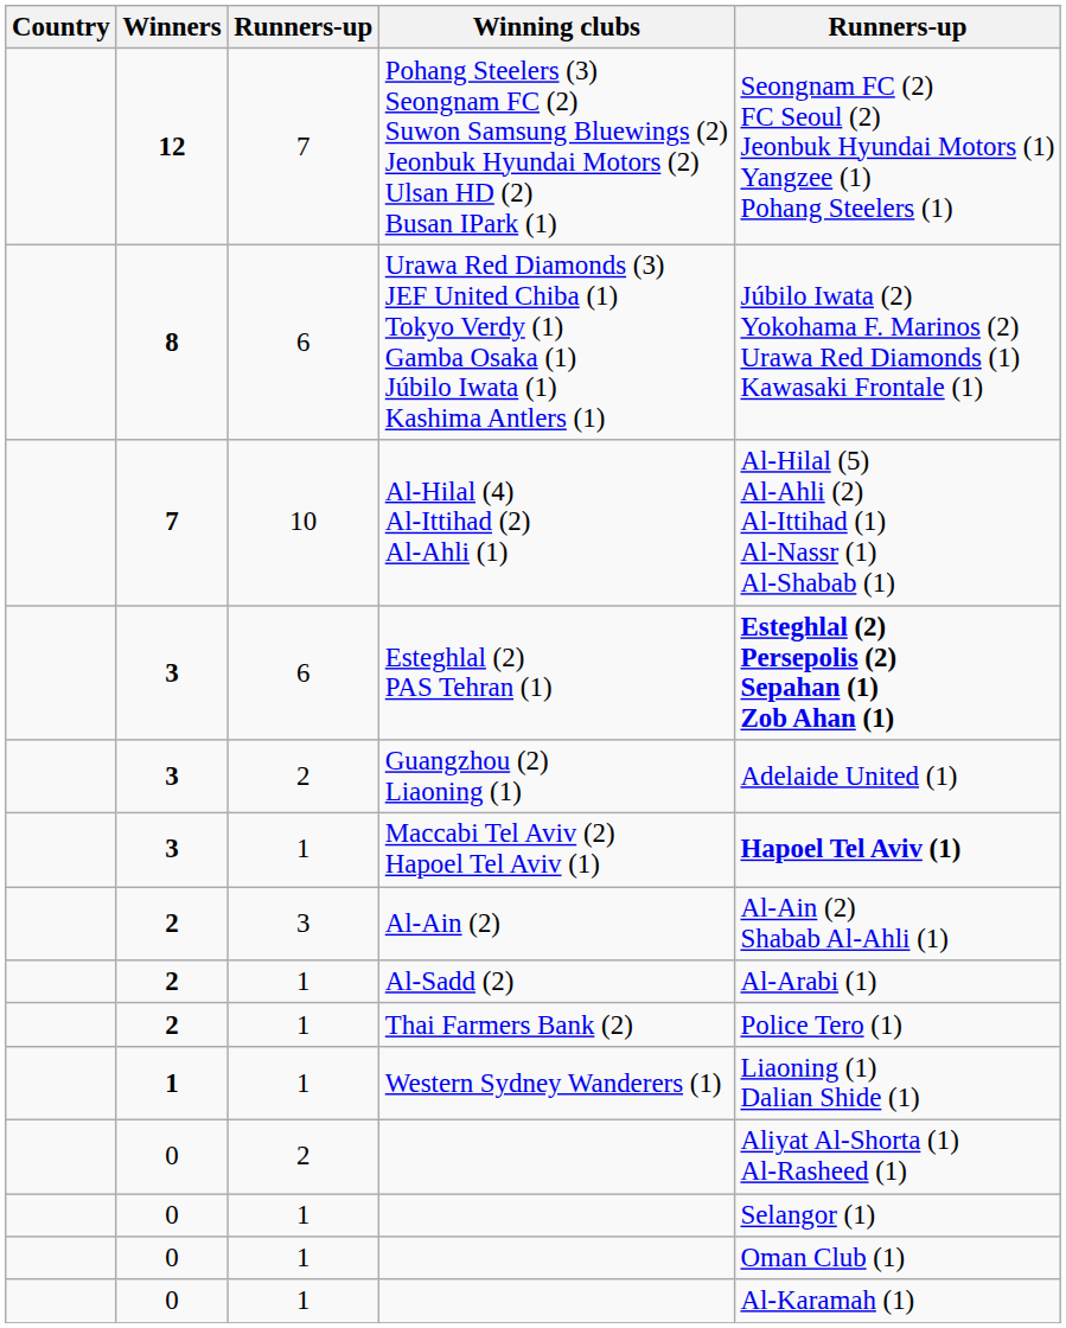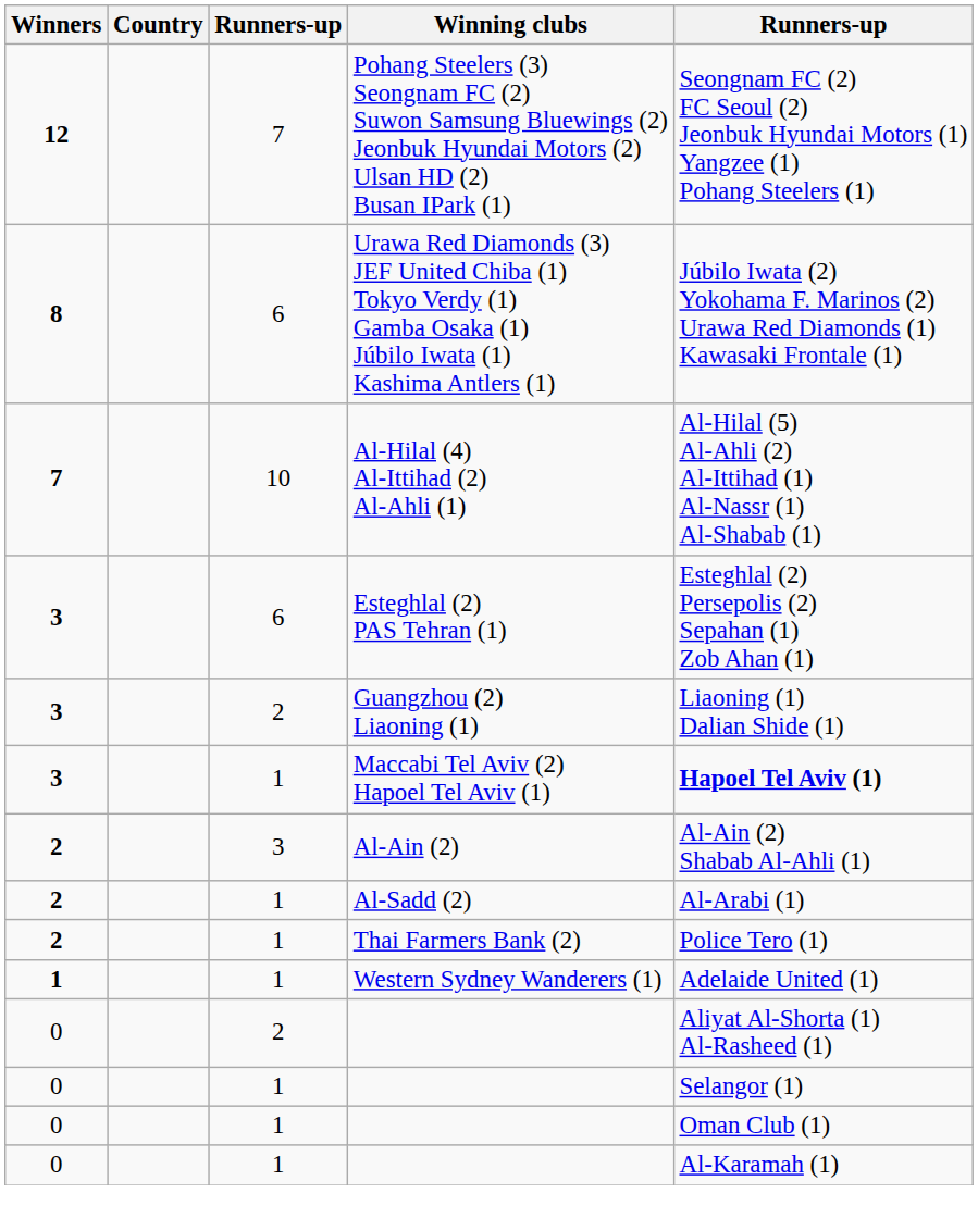 <table class="wikitable sortable">
 <tr>
+<th>Winners</th>
 <th>Country</th>
-<th>Winners</th>
 <th>Runners-up</th>
 <th>Winning clubs</th>
 <th>Runners-up</th>
 </tr>
 <tr>
+<td align=center><strong>12</strong></td>
 <td></td>
-<td align=center><strong>12</strong></td>
 <td align=center>7</td>
 <td><a href='#'>Pohang Steelers</a> (3)<br><a href='#'>Seongnam FC</a> (2)<br><a href='#'>Suwon Samsung Bluewings</a> (2)<br><a href='#'>Jeonbuk Hyundai Motors</a> (2)<br><a href='#'>Ulsan HD</a> (2)<br><a href='#'>Busan IPark</a> (1)</td>
 <td><a href='#'>Seongnam FC</a> (2)<br><a href='#'>FC Seoul</a> (2)<br><a href='#'>Jeonbuk Hyundai Motors</a> (1)<br><a href='#'>Yangzee</a> (1)<br><a href='#'>Pohang Steelers</a> (1)</td>
 </tr>
 <tr>
+<td align=center><strong>8</strong></td>
 <td></td>
-<td align=center><strong>8</strong></td>
 <td align=center>6</td>
 <td><a href='#'>Urawa Red Diamonds</a> (3)<br><a href='#'>JEF United Chiba</a> (1)<br><a href='#'>Tokyo Verdy</a> (1)<br><a href='#'>Gamba Osaka</a> (1)<br><a href='#'>Júbilo Iwata</a> (1)<br><a href='#'>Kashima Antlers</a> (1)</td>
 <td><a href='#'>Júbilo Iwata</a> (2)<br><a href='#'>Yokohama F. Marinos</a> (2)<br><a href='#'>Urawa Red Diamonds</a> (1)<br><a href='#'>Kawasaki Frontale</a> (1)</td>
 </tr>
 <tr>
+<td align=center><strong>7</strong></td>
 <td></td>
-<td align=center><strong>7</strong></td>
 <td align=center>10</td>
 <td><a href='#'>Al-Hilal</a> (4)<br><a href='#'>Al-Ittihad</a> (2)<br><a href='#'>Al-Ahli</a> (1)</td>
 <td><a href='#'>Al-Hilal</a> (5)<br><a href='#'>Al-Ahli</a> (2)<br><a href='#'>Al-Ittihad</a> (1)<br><a href='#'>Al-Nassr</a> (1)<br><a href='#'>Al-Shabab</a> (1)</td>
 </tr>
 <tr>
+<td align=center><strong>3</strong></td>
 <td></td>
-<td align=center><strong>3</strong></td>
 <td align=center>6</td>
 <td><a href='#'>Esteghlal</a> (2)<br><a href='#'>PAS Tehran</a> (1)</td>
-<td><strong><a href='#'>Esteghlal</a> (2)<br><a href='#'>Persepolis</a> (2)<br><a href='#'>Sepahan</a> (1)<br><a href='#'>Zob Ahan</a> (1)</strong></td>
+<td><a href='#'>Esteghlal</a> (2)<br><a href='#'>Persepolis</a> (2)<br><a href='#'>Sepahan</a> (1)<br><a href='#'>Zob Ahan</a> (1)</td>
 </tr>
 <tr>
+<td align=center><strong>3</strong></td>
 <td></td>
-<td align=center><strong>3</strong></td>
 <td align=center>2</td>
 <td><a href='#'>Guangzhou</a> (2)<br><a href='#'>Liaoning</a> (1)</td>
-<td><a href='#'>Adelaide United</a> (1)</td>
+<td><a href='#'>Liaoning</a> (1)<br><a href='#'>Dalian Shide</a> (1)</td>
 </tr>
 <tr>
+<td align=center><strong>3</strong></td>
 <td><em></em></td>
-<td align=center><strong>3</strong></td>
 <td align=center>1</td>
 <td><a href='#'>Maccabi Tel Aviv</a> (2)<br><a href='#'>Hapoel Tel Aviv</a> (1)</td>
 <td><strong><a href='#'>Hapoel Tel Aviv</a> (1)</strong></td>
 </tr>
 <tr>
+<td align=center><strong>2</strong></td>
 <td></td>
-<td align=center><strong>2</strong></td>
 <td align=center>3</td>
 <td><a href='#'>Al-Ain</a> (2)</td>
 <td><a href='#'>Al-Ain</a> (2)<br><a href='#'>Shabab Al-Ahli</a> (1)</td>
 </tr>
 <tr>
+<td align=center><strong>2</strong></td>
 <td></td>
-<td align=center><strong>2</strong></td>
 <td align=center>1</td>
 <td><a href='#'>Al-Sadd</a> (2)</td>
 <td><a href='#'>Al-Arabi</a> (1)</td>
 </tr>
 <tr>
+<td align=center><strong>2</strong></td>
 <td></td>
-<td align=center><strong>2</strong></td>
 <td align=center>1</td>
 <td><a href='#'>Thai Farmers Bank</a> (2)</td>
 <td><a href='#'>Police Tero</a> (1)</td>
 </tr>
 <tr>
+<td align=center><strong>1</strong></td>
 <td></td>
-<td align=center><strong>1</strong></td>
 <td align=center>1</td>
 <td><a href='#'>Western Sydney Wanderers</a> (1)</td>
-<td><a href='#'>Liaoning</a> (1)<br><a href='#'>Dalian Shide</a> (1)</td>
+<td><a href='#'>Adelaide United</a> (1)</td>
 </tr>
 <tr>
+<td align=center>0</td>
 <td></td>
-<td align=center>0</td>
 <td align=center>2</td>
 <td align=center></td>
 <td><a href='#'>Aliyat Al-Shorta</a> (1)<br><a href='#'>Al-Rasheed</a> (1)</td>
 </tr>
 <tr>
+<td align=center>0</td>
 <td></td>
-<td align=center>0</td>
 <td align=center>1</td>
 <td align=center></td>
 <td><a href='#'>Selangor</a> (1)</td>
 </tr>
 <tr>
+<td align=center>0</td>
 <td></td>
-<td align=center>0</td>
 <td align=center>1</td>
 <td align=center></td>
 <td><a href='#'>Oman Club</a> (1)</td>
 </tr>
 <tr>
+<td align=center>0</td>
 <td></td>
-<td align=center>0</td>
 <td align=center>1</td>
 <td align=center></td>
 <td><a href='#'>Al-Karamah</a> (1)</td>
 </tr>
 </table>
